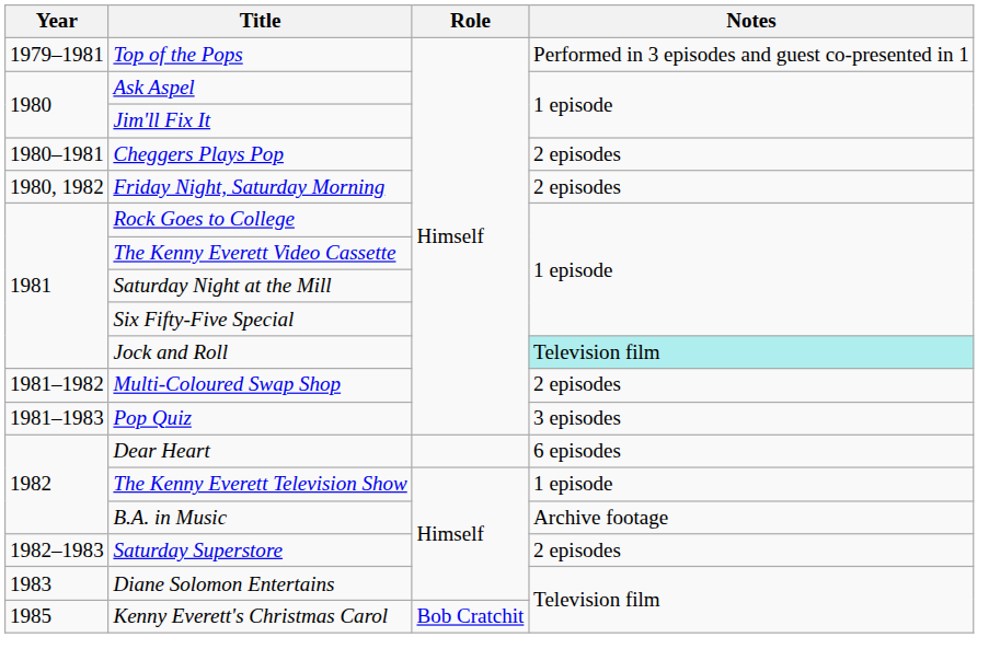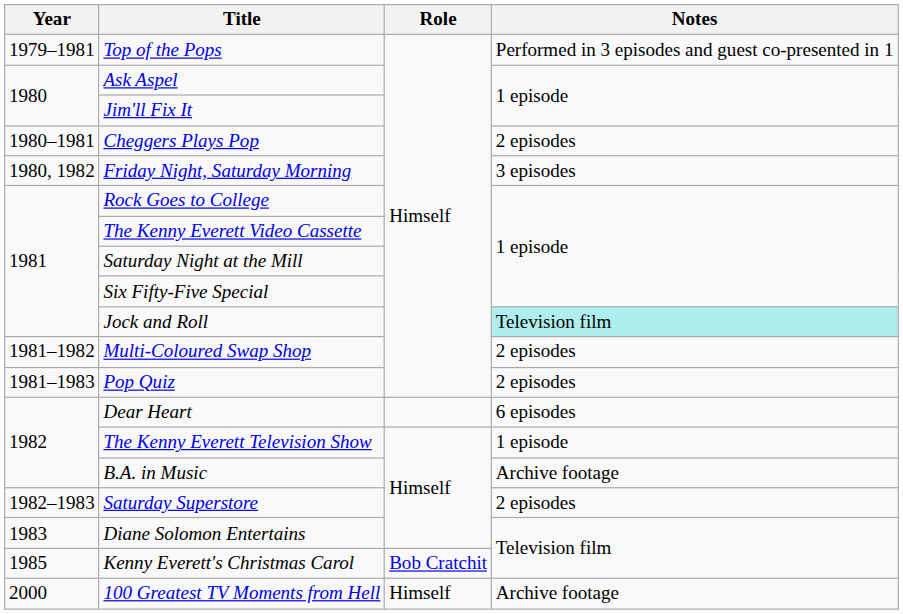 <table class="wikitable">
 <tr>
 <th>Year</th>
 <th>Title</th>
 <th>Role</th>
 <th>Notes</th>
 </tr>
 <tr>
 <td>1979–1981</td>
 <td><em><a href='#'>Top of the Pops</a></em></td>
 <td rowspan="12">Himself</td>
 <td>Performed in 3 episodes and guest co-presented in 1</td>
 </tr>
 <tr>
 <td rowspan="2">1980</td>
 <td><em><a href='#'>Ask Aspel</a></em></td>
 <td rowspan="2">1 episode</td>
 </tr>
 <tr>
 <td><em><a href='#'>Jim'll Fix It</a></em></td>
 </tr>
 <tr>
 <td>1980–1981</td>
 <td><em><a href='#'>Cheggers Plays Pop</a></em></td>
 <td>2 episodes</td>
 </tr>
 <tr>
 <td>1980, 1982</td>
 <td><em><a href='#'>Friday Night, Saturday Morning</a></em></td>
-<td>2 episodes</td>
+<td>3 episodes</td>
 </tr>
 <tr>
 <td rowspan="5">1981</td>
 <td><em><a href='#'>Rock Goes to College</a></em></td>
 <td rowspan="4">1 episode</td>
 </tr>
 <tr>
 <td><em><a href='#'>The Kenny Everett Video Cassette</a></em></td>
 </tr>
 <tr>
 <td><em>Saturday Night at the Mill</em></td>
 </tr>
 <tr>
 <td><em>Six Fifty-Five Special</em></td>
 </tr>
 <tr>
 <td><em>Jock and Roll</em></td>
 <td style="background: paleturquoise;">Television film</td>
 </tr>
 <tr>
 <td>1981–1982</td>
 <td><em><a href='#'>Multi-Coloured Swap Shop</a></em></td>
 <td>2 episodes</td>
 </tr>
 <tr>
 <td>1981–1983</td>
 <td><em><a href='#'>Pop Quiz</a></em></td>
-<td>3 episodes</td>
+<td>2 episodes</td>
 </tr>
 <tr>
 <td rowspan="3">1982</td>
 <td><em>Dear Heart</em></td>
 <td></td>
 <td>6 episodes</td>
 </tr>
 <tr>
 <td><em><a href='#'>The Kenny Everett Television Show</a></em></td>
 <td rowspan="4">Himself</td>
 <td>1 episode</td>
 </tr>
 <tr>
 <td><em>B.A. in Music</em></td>
 <td>Archive footage</td>
 </tr>
 <tr>
 <td>1982–1983</td>
 <td><em><a href='#'>Saturday Superstore</a></em></td>
 <td>2 episodes</td>
 </tr>
 <tr>
 <td>1983</td>
 <td><em>Diane Solomon Entertains</em></td>
 <td rowspan="2">Television film</td>
 </tr>
 <tr>
 <td>1985</td>
 <td><em>Kenny Everett's Christmas Carol</em></td>
 <td><a href='#'>Bob Cratchit</a></td>
 </tr>
+<tr>
+<td>2000</td>
+<td><em><a href='#'>100 Greatest TV Moments from Hell</a></em></td>
+<td>Himself</td>
+<td>Archive footage</td>
+</tr>
 </table>
